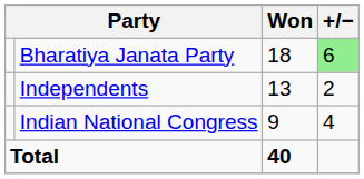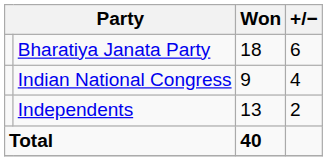 <table class="sortable wikitable">
 <tr>
 <th colspan="2">Party</th>
 <th>Won</th>
 <th><strong>+/−</strong></th>
 </tr>
 <tr>
 <td></td>
 <td><a href='#'>Bharatiya Janata Party</a></td>
 <td>18</td>
-<td style="background: lightgreen;">6</td>
+<td>6</td>
+</tr>
+<tr>
+<td></td>
+<td><a href='#'>Indian National Congress</a></td>
+<td>9</td>
+<td>4</td>
 </tr>
 <tr>
 <td></td>
 <td><a href='#'>Independents</a></td>
 <td>13</td>
 <td>2</td>
-</tr>
-<tr>
-<td></td>
-<td><a href='#'>Indian National Congress</a></td>
-<td>9</td>
-<td>4</td>
 </tr>
 <tr>
 <td colspan="2"><strong>Total</strong></td>
 <td><strong>40</strong></td>
 <td></td>
 </tr>
 <tr>
 </tr>
 </table>
